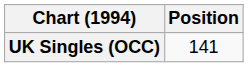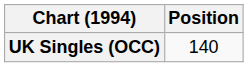 <table class="wikitable sortable plainrowheaders" style="text-align:center">
 <tr>
 <th scope="col">Chart (1994)</th>
 <th scope="col">Position</th>
 </tr>
 <tr>
 <th scope="row">UK Singles (OCC)</th>
-<td>141</td>
+<td>140</td>
 </tr>
 </table>
